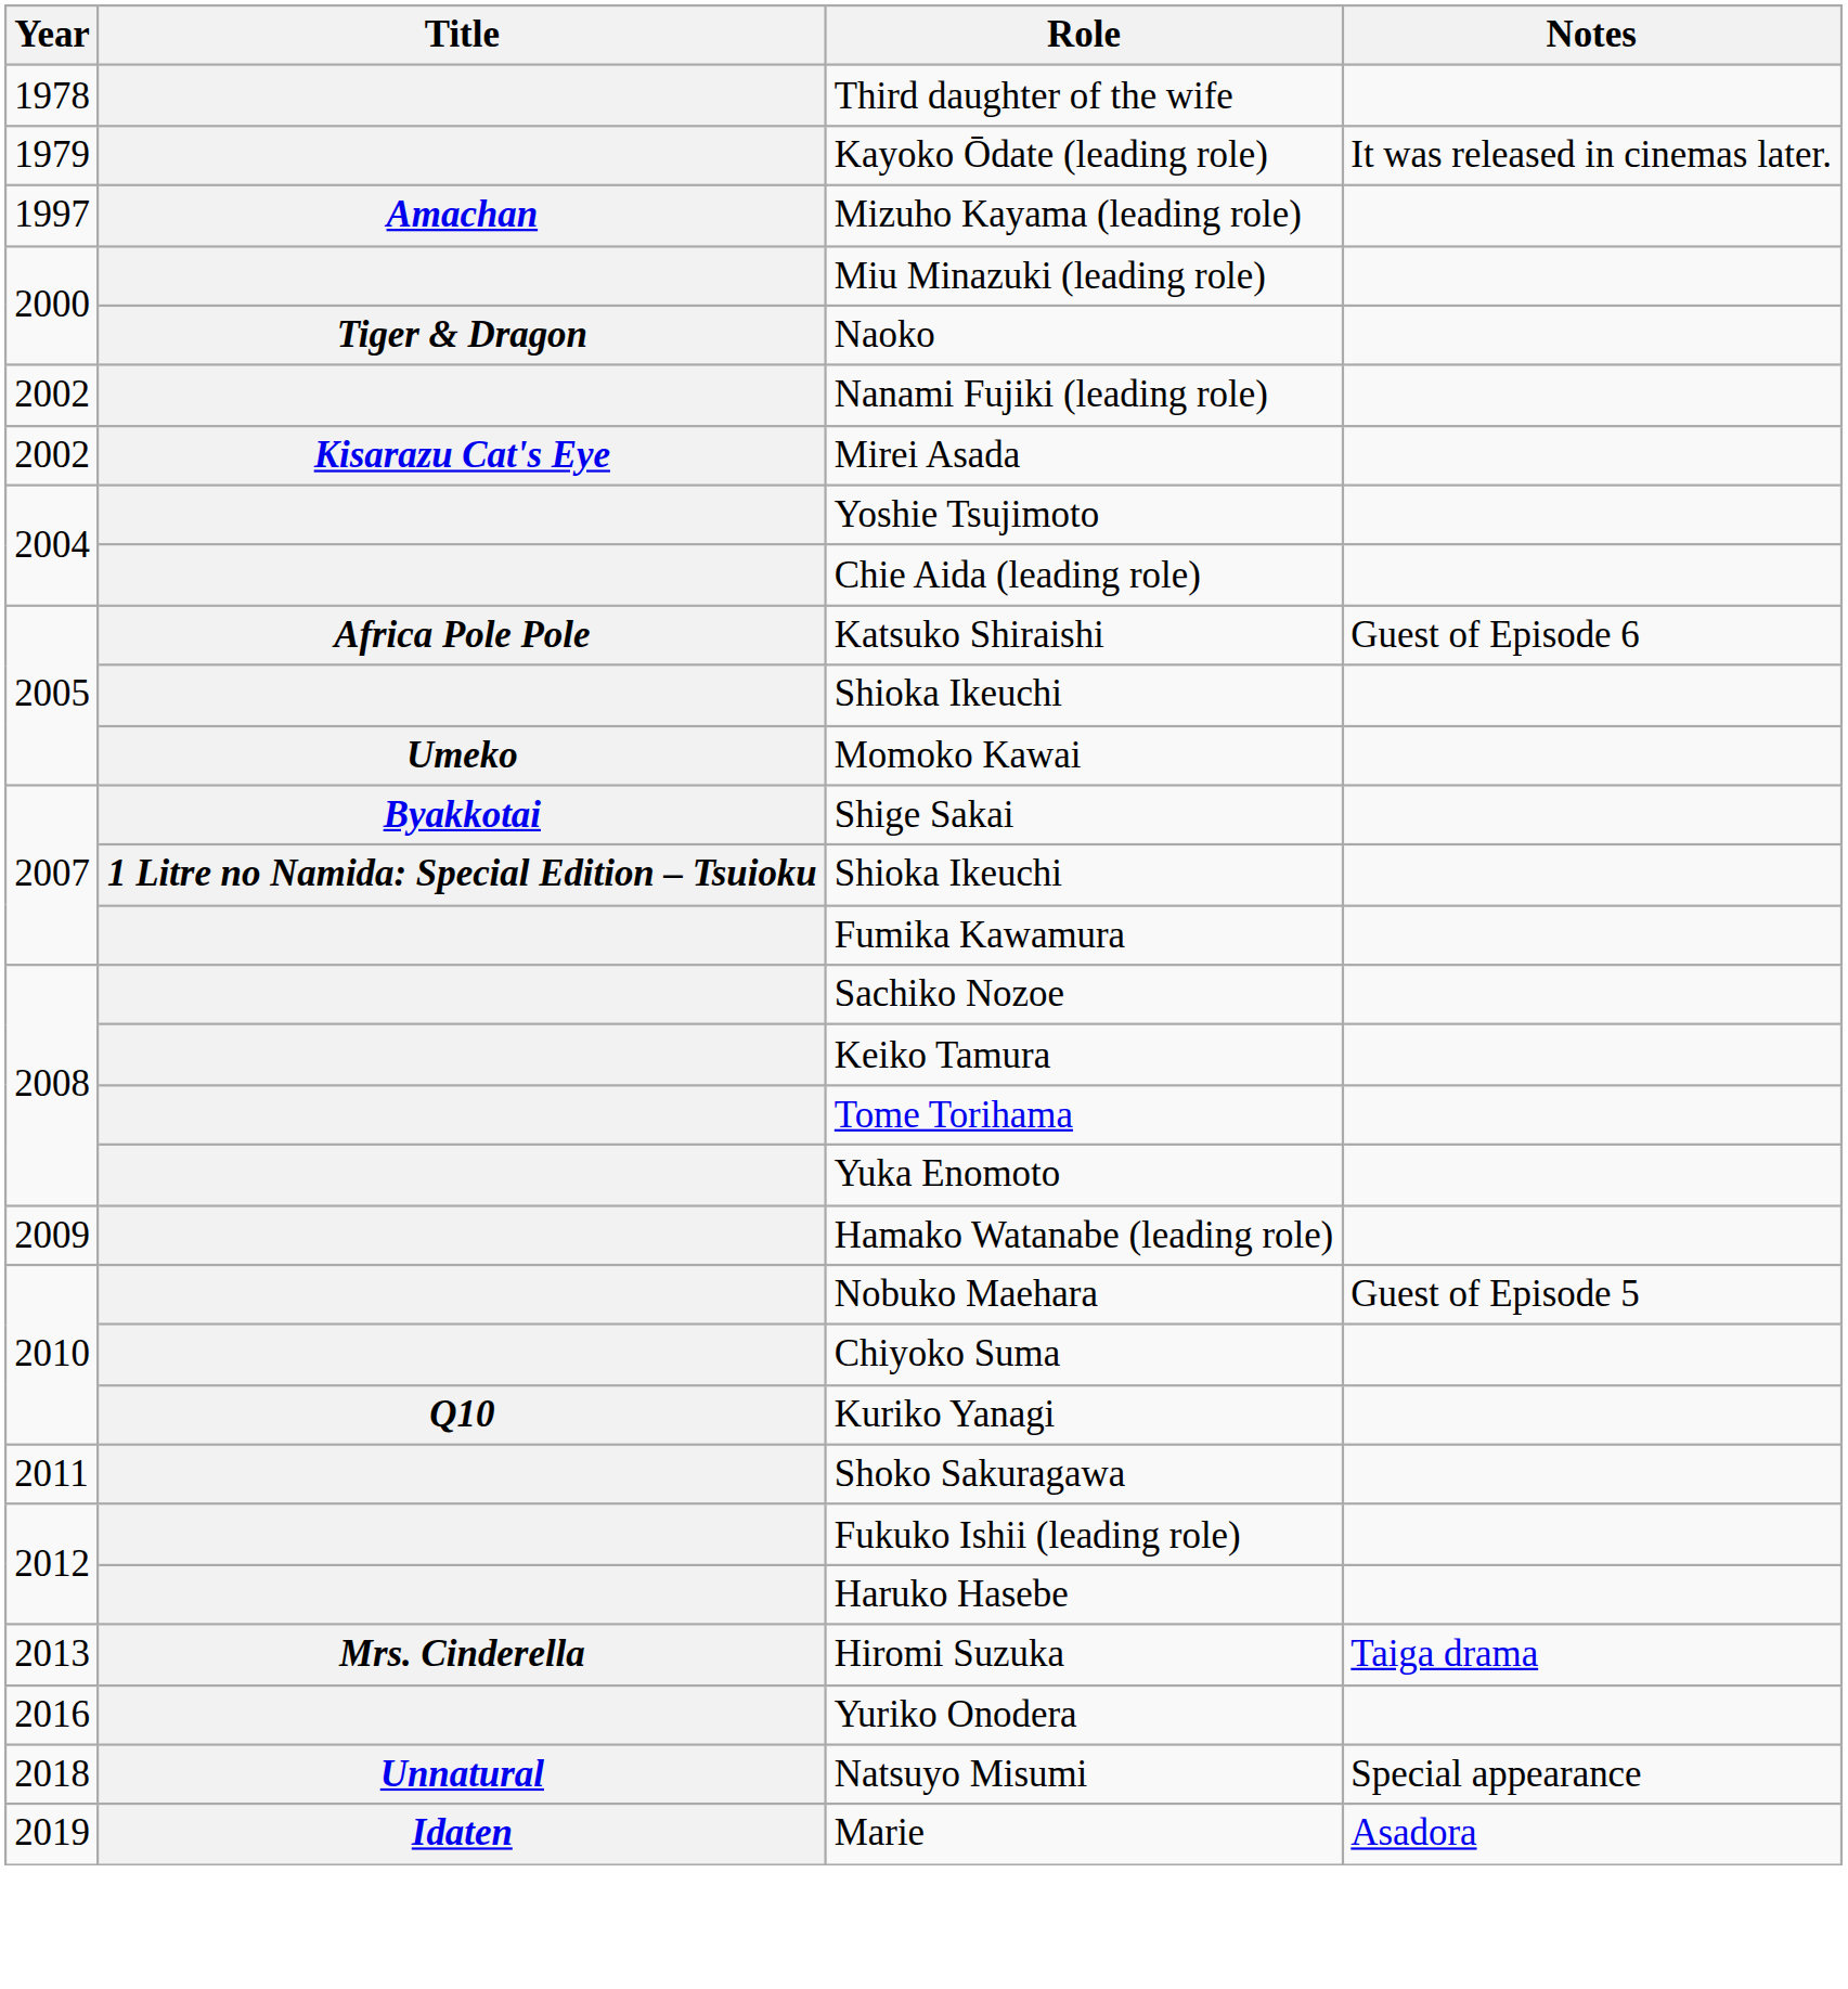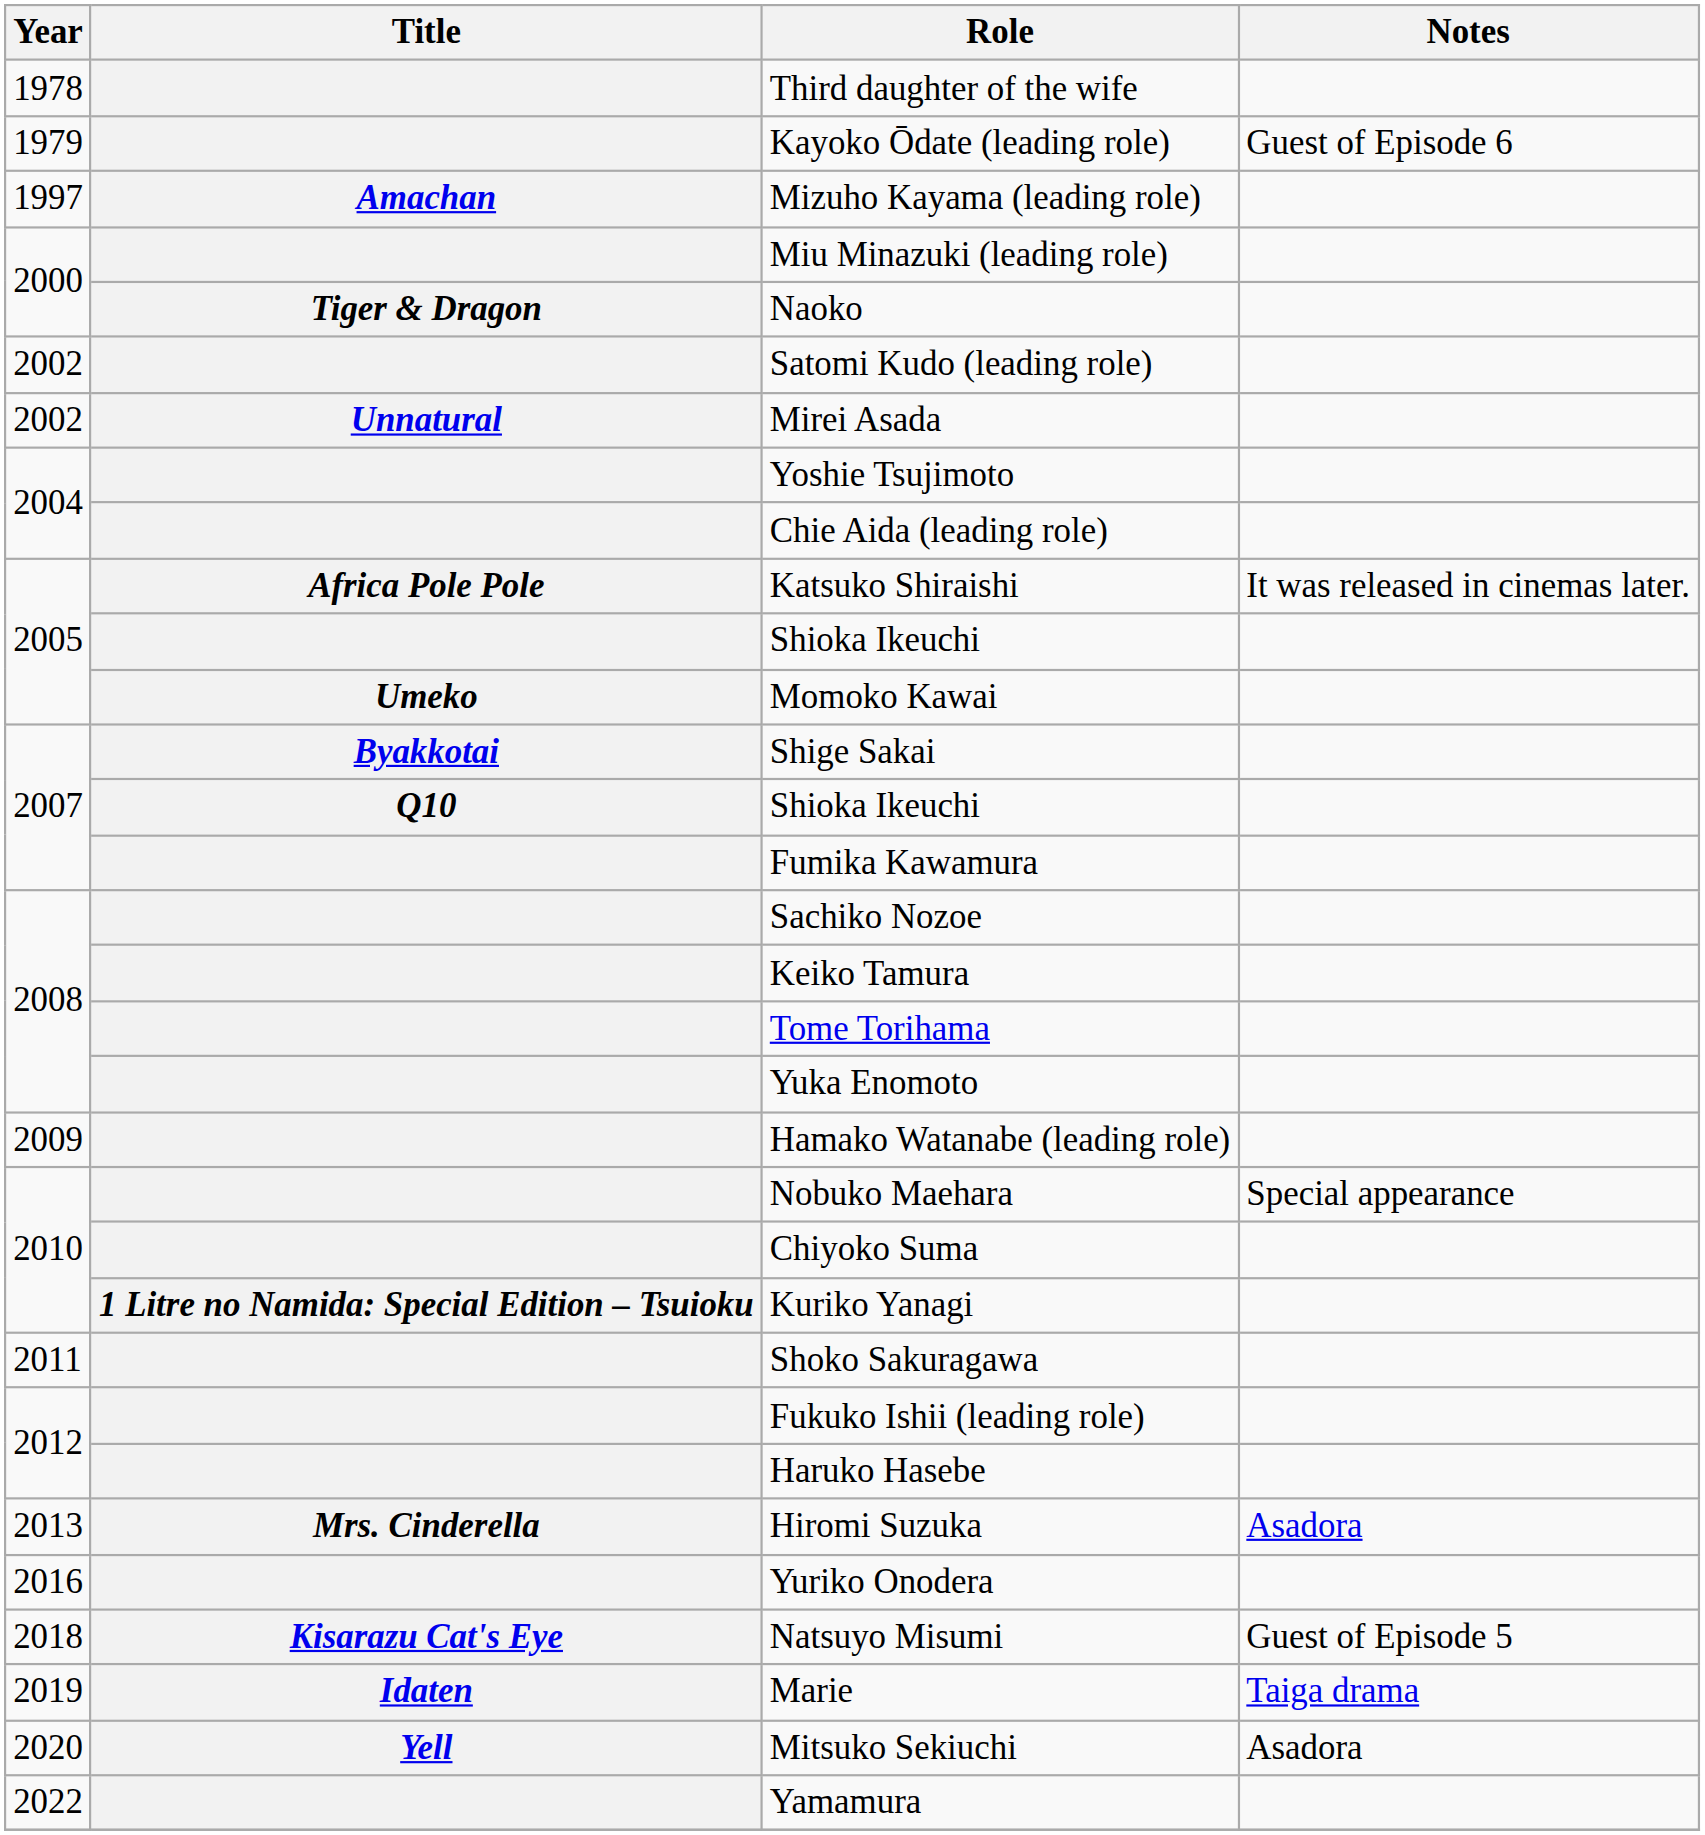 <table class="wikitable plainrowheaders">
 <tr>
 <th scope="col">Year</th>
 <th scope="col">Title</th>
 <th scope="col">Role</th>
 <th scope="col" class="unsortable">Notes</th>
 </tr>
 <tr>
 <td>1978</td>
 <th scope="row"></th>
 <td>Third daughter of the wife</td>
 <td></td>
 </tr>
 <tr>
 <td>1979</td>
 <th scope="row"></th>
 <td>Kayoko Ōdate (leading role)</td>
-<td>It was released in cinemas later.</td>
+<td>Guest of Episode 6</td>
 </tr>
 <tr>
 <td>1997</td>
 <th scope="row"><strong><em><a href='#'>Amachan</a></em></strong></th>
 <td>Mizuho Kayama (leading role)</td>
 <td></td>
 </tr>
 <tr>
 <td rowspan=2>2000</td>
 <th scope="row"></th>
 <td>Miu Minazuki (leading role)</td>
 <td></td>
 </tr>
 <tr>
 <th scope="row"><strong><em>Tiger & Dragon</em></strong></th>
 <td>Naoko</td>
 <td></td>
 </tr>
 <tr>
 <td>2002</td>
 <th scope="row"></th>
-<td>Nanami Fujiki (leading role)</td>
+<td>Satomi Kudo (leading role)</td>
 <td></td>
 </tr>
 <tr>
 <td>2002</td>
-<th scope="row"><strong><em><a href='#'>Kisarazu Cat's Eye</a></em></strong></th>
+<th scope="row"><strong><em><a href='#'>Unnatural</a></em></strong></th>
 <td>Mirei Asada</td>
 <td></td>
 </tr>
 <tr>
 <td rowspan=2>2004</td>
 <th scope="row"></th>
 <td>Yoshie Tsujimoto</td>
 <td></td>
 </tr>
 <tr>
 <th scope="row"></th>
 <td>Chie Aida (leading role)</td>
 <td></td>
 </tr>
 <tr>
 <td rowspan=3>2005</td>
 <th scope="row"><strong><em>Africa Pole Pole</em></strong></th>
 <td>Katsuko Shiraishi</td>
-<td>Guest of Episode 6</td>
+<td>It was released in cinemas later.</td>
 </tr>
 <tr>
 <th scope="row"></th>
 <td>Shioka Ikeuchi</td>
 <td></td>
 </tr>
 <tr>
 <th scope="row"><strong><em>Umeko</em></strong></th>
 <td>Momoko Kawai</td>
 <td></td>
 </tr>
 <tr>
 <td rowspan=3>2007</td>
 <th scope="row"><strong><em><a href='#'>Byakkotai</a></em></strong></th>
 <td>Shige Sakai</td>
 <td></td>
 </tr>
 <tr>
-<th scope="row"><strong><em>1 Litre no Namida: Special Edition – Tsuioku</em></strong></th>
+<th scope="row"><strong><em>Q10</em></strong></th>
 <td>Shioka Ikeuchi</td>
 <td></td>
 </tr>
 <tr>
 <th scope="row"></th>
 <td>Fumika Kawamura</td>
 <td></td>
 </tr>
 <tr>
 <td rowspan=4>2008</td>
 <th scope="row"></th>
 <td>Sachiko Nozoe</td>
 <td></td>
 </tr>
 <tr>
 <th scope="row"></th>
 <td>Keiko Tamura</td>
 <td></td>
 </tr>
 <tr>
 <th scope="row"></th>
 <td><a href='#'>Tome Torihama</a></td>
 <td></td>
 </tr>
 <tr>
 <th scope="row"></th>
 <td>Yuka Enomoto</td>
 <td></td>
 </tr>
 <tr>
 <td>2009</td>
 <th scope="row"></th>
 <td>Hamako Watanabe (leading role)</td>
 <td></td>
 </tr>
 <tr>
 <td rowspan=3>2010</td>
 <th scope="row"></th>
 <td>Nobuko Maehara</td>
-<td>Guest of Episode 5</td>
+<td>Special appearance</td>
 </tr>
 <tr>
 <th scope="row"></th>
 <td>Chiyoko Suma</td>
 <td></td>
 </tr>
 <tr>
-<th scope="row"><strong><em>Q10</em></strong></th>
+<th scope="row"><strong><em>1 Litre no Namida: Special Edition – Tsuioku</em></strong></th>
 <td>Kuriko Yanagi</td>
 <td></td>
 </tr>
 <tr>
 <td>2011</td>
 <th scope="row"></th>
 <td>Shoko Sakuragawa</td>
 <td></td>
 </tr>
 <tr>
 <td rowspan=2>2012</td>
 <th scope="row"></th>
 <td>Fukuko Ishii (leading role)</td>
 <td></td>
 </tr>
 <tr>
 <th scope="row"></th>
 <td>Haruko Hasebe</td>
 <td></td>
 </tr>
 <tr>
 <td>2013</td>
 <th scope="row"><strong><em>Mrs. Cinderella</em></strong></th>
 <td>Hiromi Suzuka</td>
-<td><a href='#'>Taiga drama</a></td>
+<td><a href='#'>Asadora</a></td>
 </tr>
 <tr>
 <td>2016</td>
 <th scope="row"></th>
 <td>Yuriko Onodera</td>
 <td></td>
 </tr>
 <tr>
 <td>2018</td>
-<th scope="row"><strong><em><a href='#'>Unnatural</a></em></strong></th>
+<th scope="row"><strong><em><a href='#'>Kisarazu Cat's Eye</a></em></strong></th>
 <td>Natsuyo Misumi</td>
-<td>Special appearance</td>
+<td>Guest of Episode 5</td>
 </tr>
 <tr>
 <td>2019</td>
 <th scope="row"><strong><em><a href='#'>Idaten</a></em></strong></th>
 <td>Marie</td>
-<td><a href='#'>Asadora</a></td>
+<td><a href='#'>Taiga drama</a></td>
+</tr>
+<tr>
+<td>2020</td>
+<th scope="row"><strong><em><a href='#'>Yell</a></em></strong></th>
+<td>Mitsuko Sekiuchi</td>
+<td>Asadora</td>
+</tr>
+<tr>
+<td>2022</td>
+<th scope="row"></th>
+<td>Yamamura</td>
+<td></td>
 </tr>
 <tr>
 </tr>
 </table>
